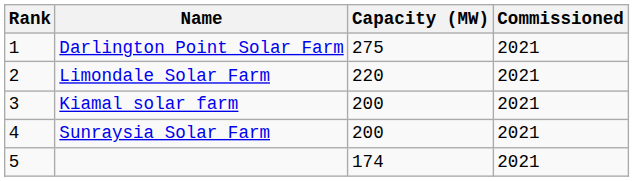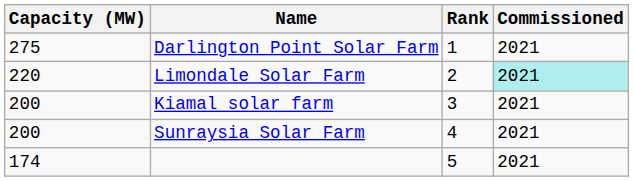 <table class="wikitable">
 <tr>
+<th>Capacity (MW)</th>
+<th>Name</th>
 <th>Rank</th>
-<th>Name</th>
-<th>Capacity (MW)</th>
 <th>Commissioned</th>
 </tr>
 <tr>
+<td>275</td>
+<td><a href='#'>Darlington Point Solar Farm</a></td>
 <td>1</td>
-<td><a href='#'>Darlington Point Solar Farm</a></td>
-<td>275</td>
 <td>2021</td>
 </tr>
 <tr>
+<td>220</td>
+<td><a href='#'>Limondale Solar Farm</a></td>
 <td>2</td>
-<td><a href='#'>Limondale Solar Farm</a></td>
-<td>220</td>
+<td style="background: paleturquoise;">2021</td>
+</tr>
+<tr>
+<td>200</td>
+<td><a href='#'>Kiamal solar farm</a></td>
+<td>3</td>
 <td>2021</td>
 </tr>
 <tr>
-<td>3</td>
-<td><a href='#'>Kiamal solar farm</a></td>
 <td>200</td>
+<td><a href='#'>Sunraysia Solar Farm</a></td>
+<td>4</td>
 <td>2021</td>
 </tr>
 <tr>
-<td>4</td>
-<td><a href='#'>Sunraysia Solar Farm</a></td>
-<td>200</td>
-<td>2021</td>
-</tr>
-<tr>
+<td>174</td>
+<td></td>
 <td>5</td>
-<td></td>
-<td>174</td>
 <td>2021</td>
 </tr>
 </table>
